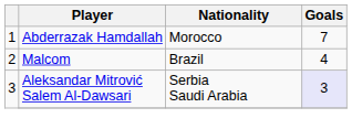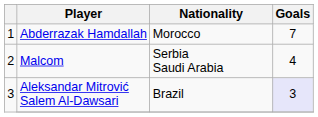 <table class="wikitable sortable" style="text-align:center">
 <tr>
 <th></th>
 <th width=150>Player</th>
 <th width=150>Nationality</th>
 <th>Goals</th>
 </tr>
 <tr>
 <td style="text-align:center">1</td>
 <td style="text-align:left"><a href='#'>Abderrazak Hamdallah</a></td>
 <td style="text-align:left"> Morocco</td>
 <td>7</td>
 </tr>
 <tr>
 <td style="text-align:center">2</td>
 <td style="text-align:left"><a href='#'>Malcom</a></td>
-<td style="text-align:left"> Brazil</td>
+<td align=left> Serbia<br> Saudi Arabia</td>
 <td>4</td>
 </tr>
 <tr>
 <td align=center rowspan=2>3</td>
 <td align=left><a href='#'>Aleksandar Mitrović</a><br><a href='#'>Salem Al-Dawsari</a></td>
-<td align=left> Serbia<br> Saudi Arabia</td>
+<td style="text-align:left"> Brazil</td>
 <td style="background: lavender;">3</td>
 </tr>
 <tr>
 </tr>
 </table>
